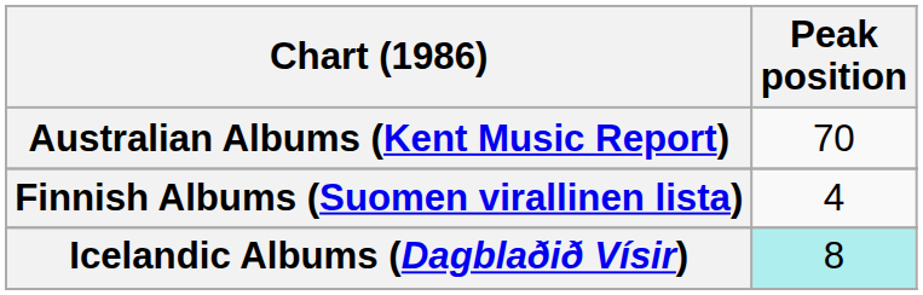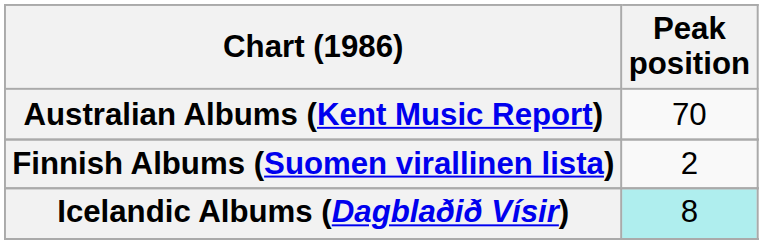 <table class="wikitable sortable plainrowheaders" style="text-align:center">
 <tr>
 <th>Chart (1986)</th>
 <th>Peak<br>position</th>
 </tr>
 <tr>
 <th scope="row">Australian Albums (<a href='#'>Kent Music Report</a>)</th>
 <td>70</td>
 </tr>
 <tr>
 </tr>
 <tr>
 </tr>
 <tr>
 <th scope="row">Finnish Albums (<a href='#'>Suomen virallinen lista</a>)</th>
-<td>4</td>
+<td>2</td>
 </tr>
 <tr>
 </tr>
 <tr>
 <th scope="row">Icelandic Albums (<em><a href='#'>Dagblaðið Vísir</a></em>)</th>
 <td style="background: paleturquoise;">8</td>
 </tr>
 <tr>
 </tr>
 <tr>
 </tr>
 <tr>
 </tr>
 <tr>
 </tr>
 <tr>
 </tr>
 </table>
